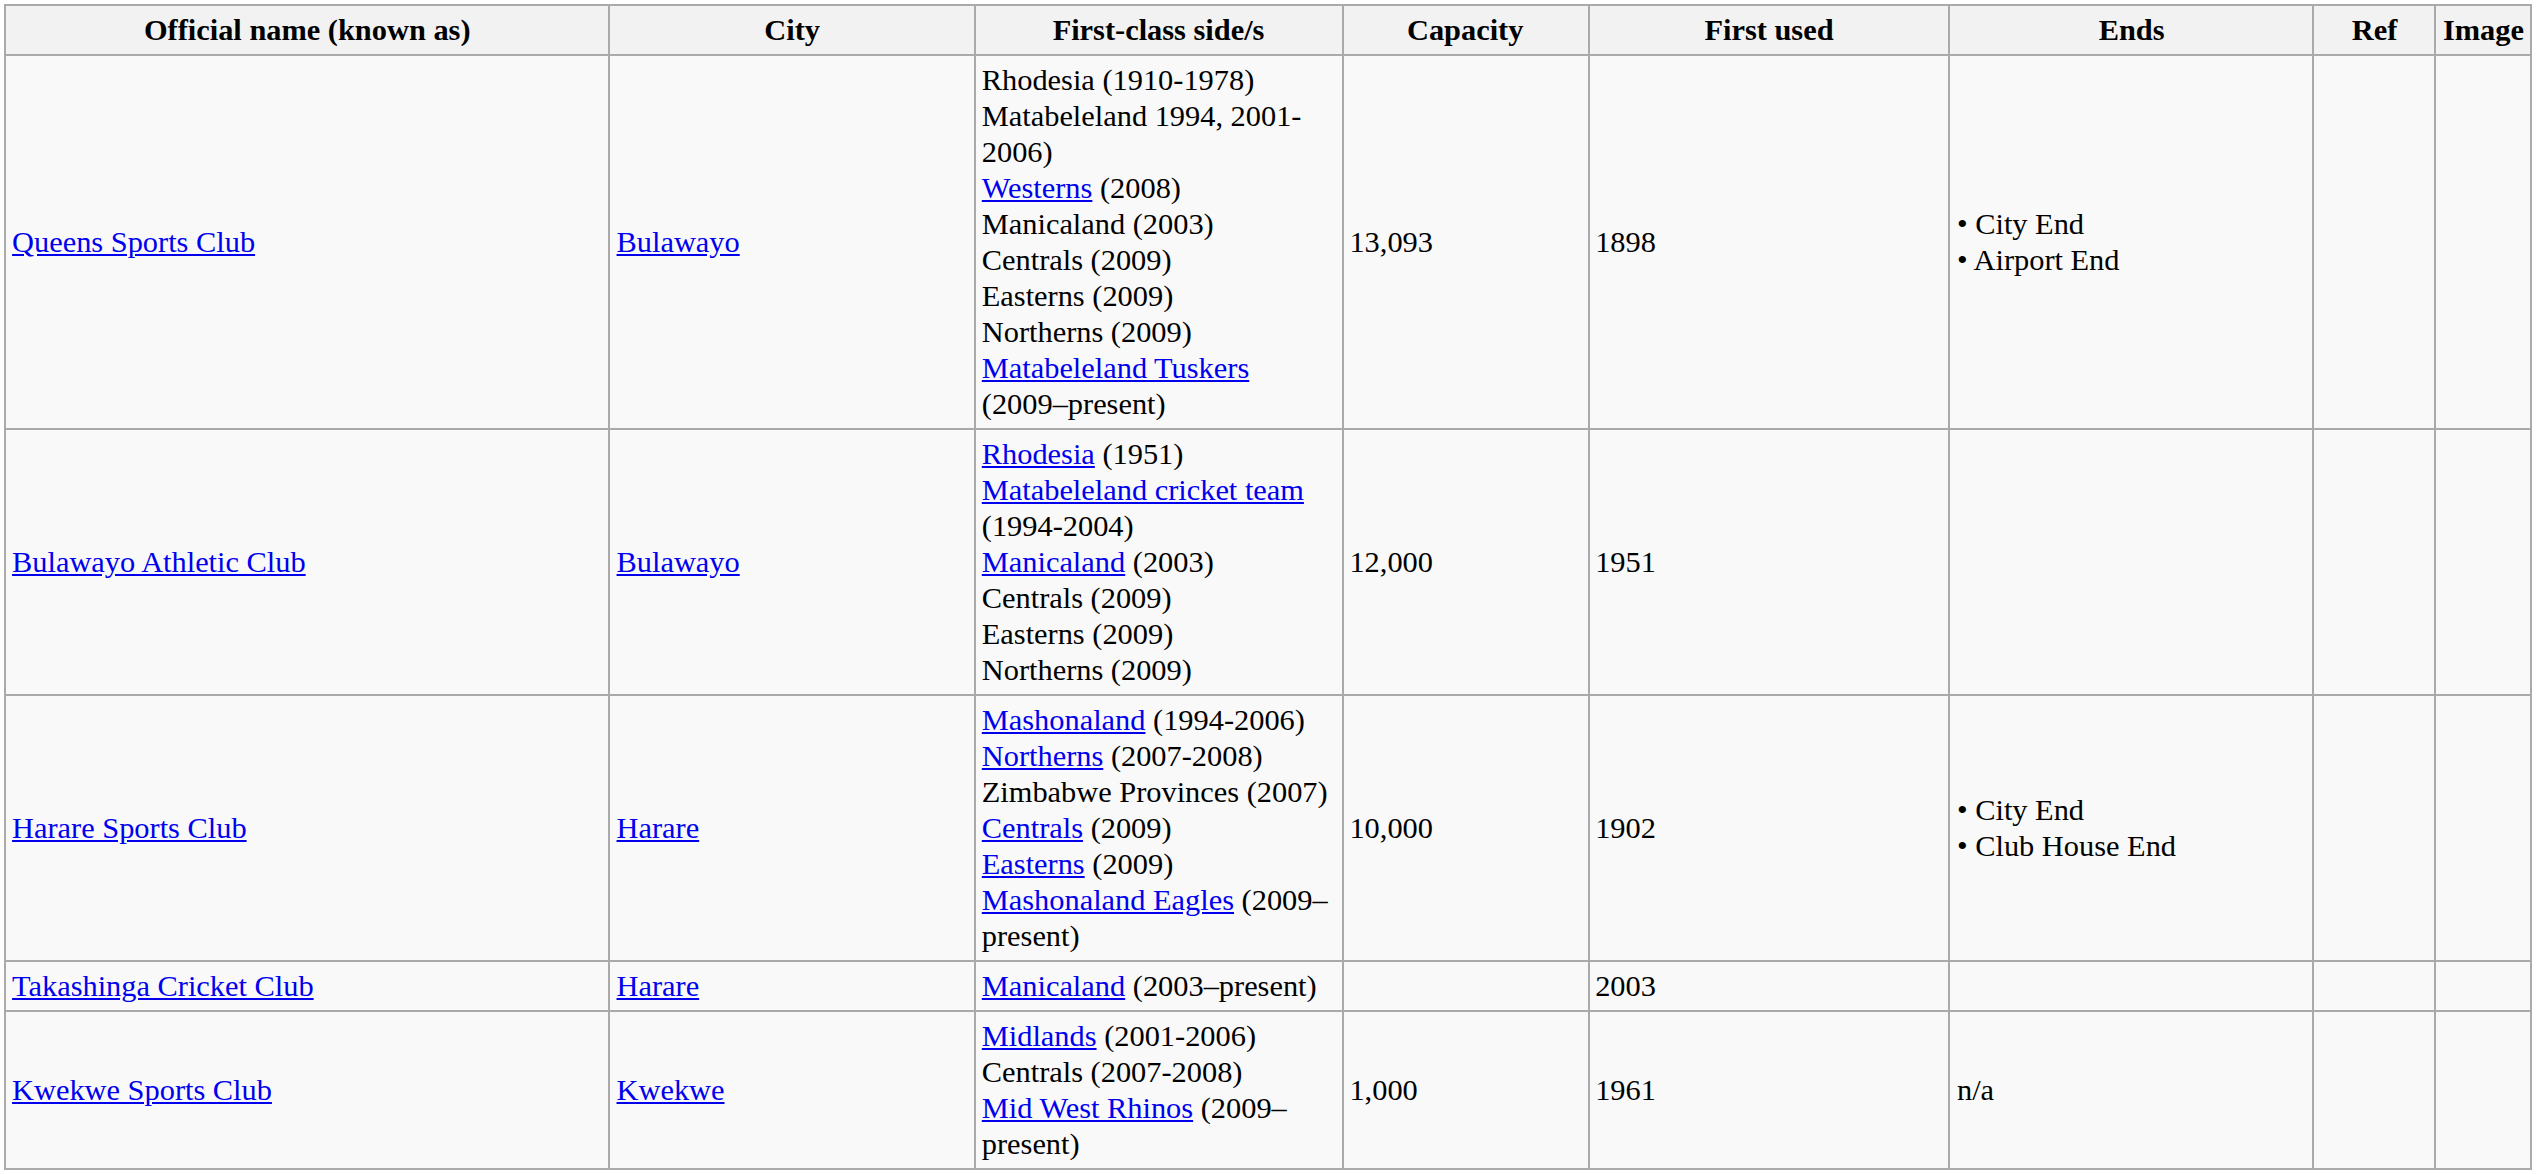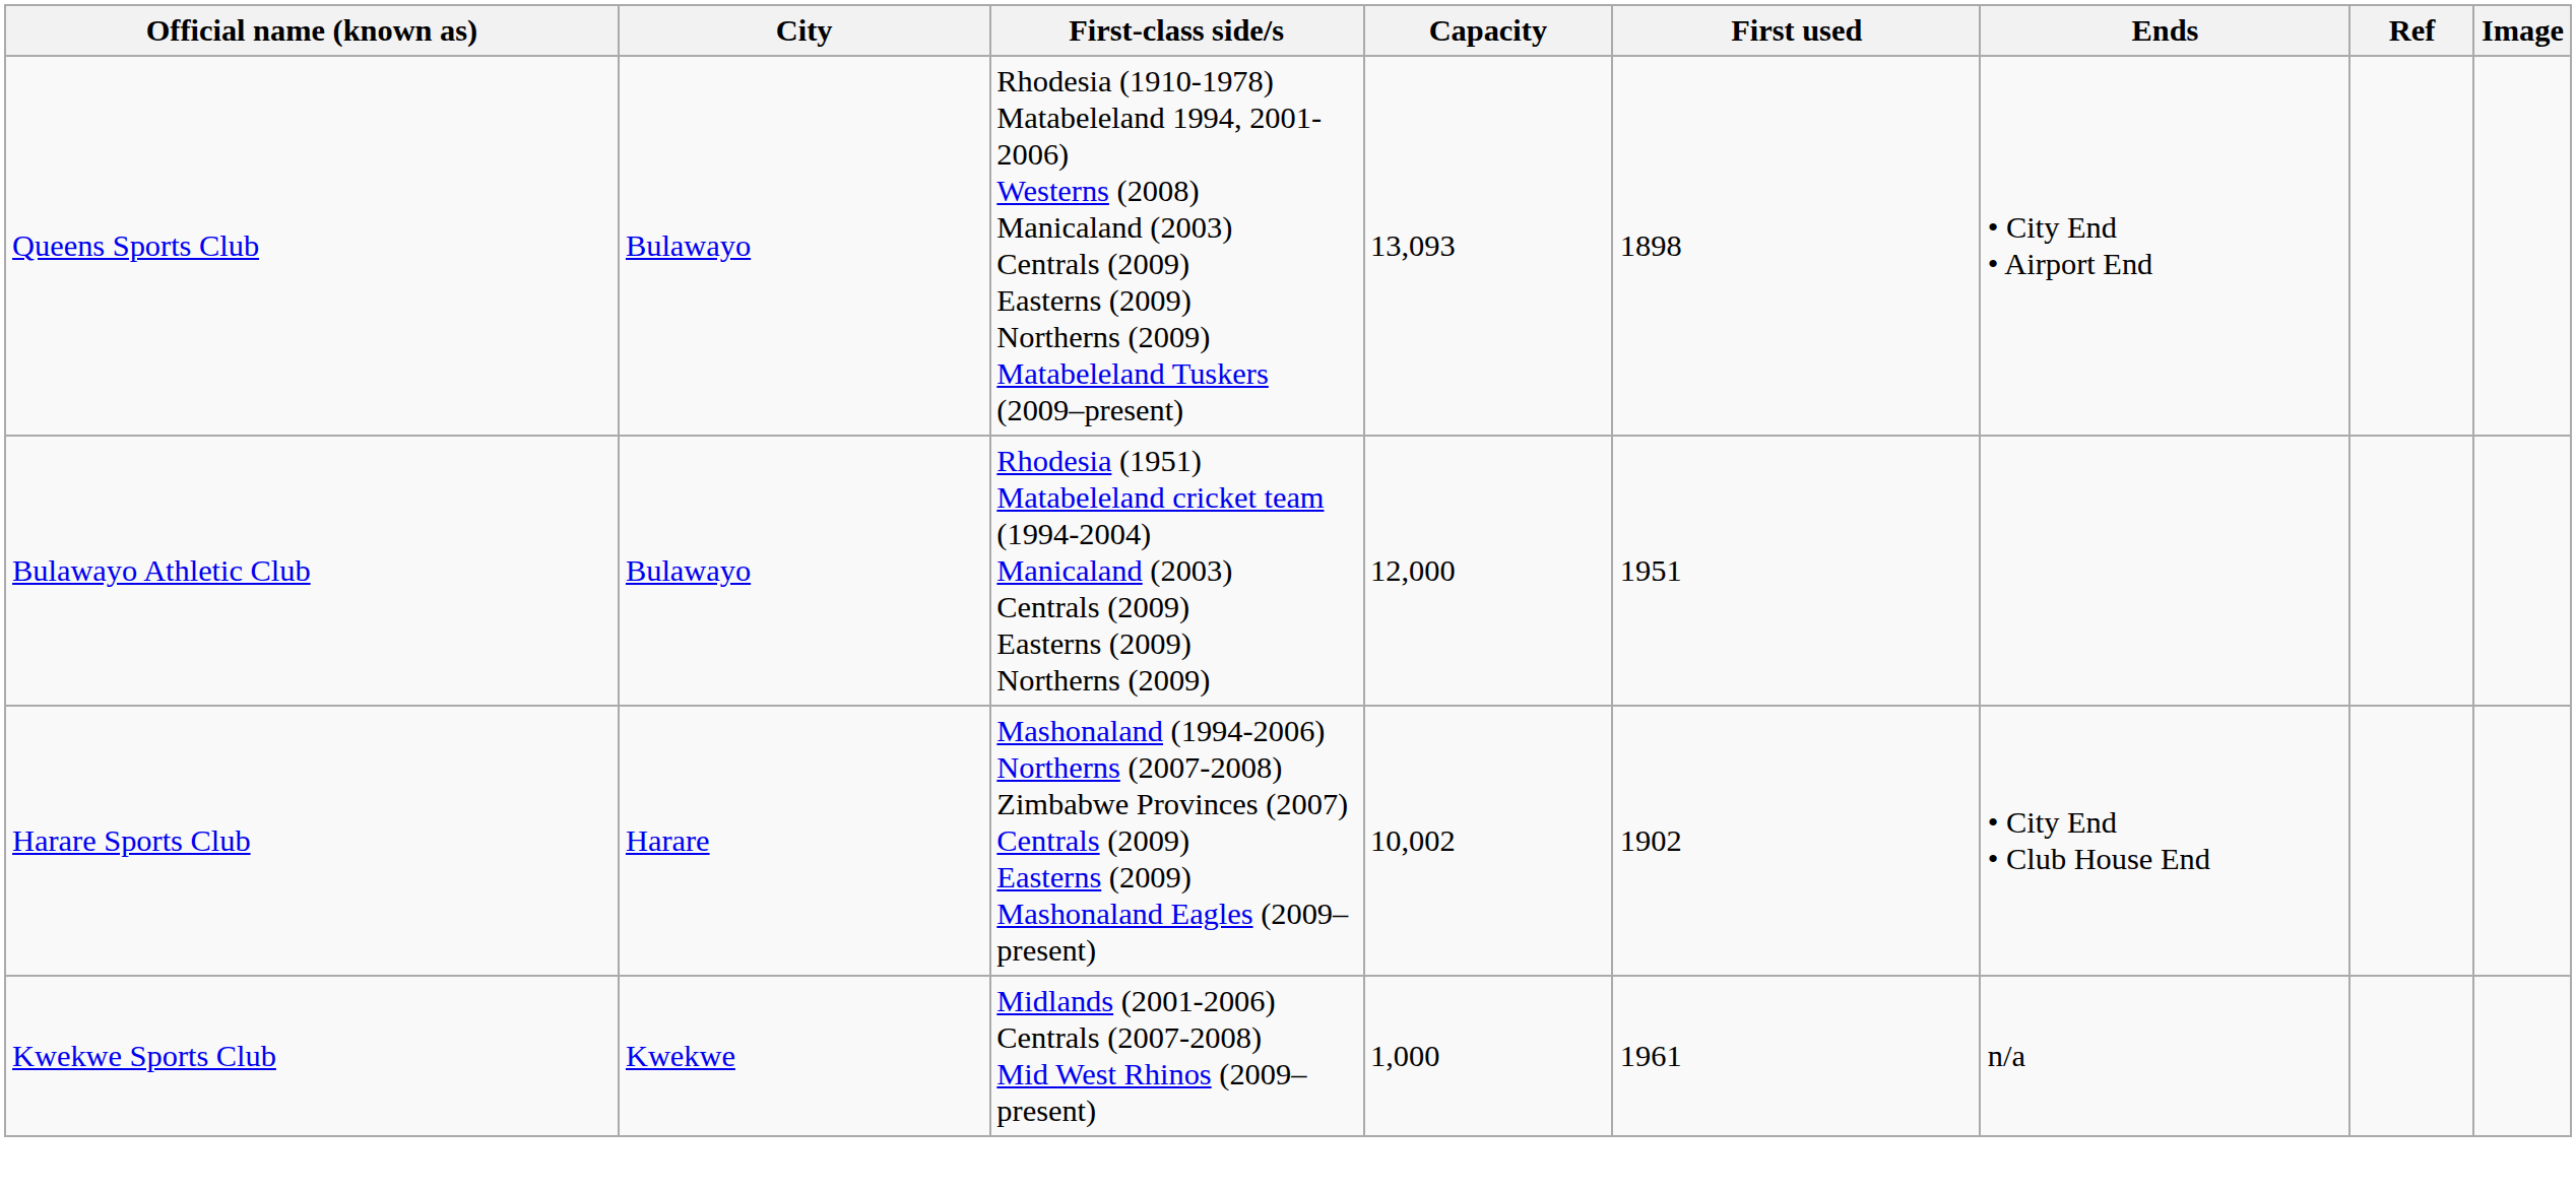 <table class="wikitable" style="font-size:95%;" width="100%">
 <tr>
 <th width=25%>Official name (known as)</th>
 <th width=15%>City</th>
 <th width=15%>First-class side/s</th>
 <th width=10%>Capacity</th>
 <th width=15%>First used</th>
 <th width=15%>Ends</th>
 <th width = 5%>Ref</th>
 <th>Image</th>
 </tr>
 <tr>
 <td><a href='#'>Queens Sports Club</a></td>
 <td><a href='#'>Bulawayo</a></td>
 <td>Rhodesia (1910-1978)<br>Matabeleland 1994, 2001-2006)<br><a href='#'>Westerns</a> (2008)<br>Manicaland (2003)<br>Centrals (2009)<br>Easterns (2009)<br>Northerns (2009)<br><a href='#'>Matabeleland Tuskers</a> (2009–present)</td>
 <td>13,093</td>
 <td>1898</td>
 <td>• City End<br>• Airport End</td>
 <td></td>
 <td></td>
 </tr>
 <tr>
 <td><a href='#'>Bulawayo Athletic Club</a></td>
 <td><a href='#'>Bulawayo</a></td>
 <td><a href='#'>Rhodesia</a> (1951)<br><a href='#'>Matabeleland cricket team</a> (1994-2004)<br><a href='#'>Manicaland</a> (2003)<br>Centrals (2009)<br>Easterns (2009)<br>Northerns (2009)</td>
 <td>12,000</td>
 <td>1951</td>
 <td></td>
 <td></td>
 <td></td>
 </tr>
 <tr>
 <td><a href='#'>Harare Sports Club</a></td>
 <td><a href='#'>Harare</a></td>
 <td><a href='#'>Mashonaland</a> (1994-2006)<br><a href='#'>Northerns</a> (2007-2008)<br>Zimbabwe Provinces (2007)<br><a href='#'>Centrals</a> (2009)<br><a href='#'>Easterns</a> (2009)<br><a href='#'>Mashonaland Eagles</a> (2009–present)</td>
-<td>10,000</td>
+<td>10,002</td>
 <td>1902</td>
 <td>• City End<br>• Club House End</td>
-<td></td>
-<td></td>
-</tr>
-<tr>
-<td><a href='#'>Takashinga Cricket Club</a></td>
-<td><a href='#'>Harare</a></td>
-<td><a href='#'>Manicaland</a> (2003–present)</td>
-<td></td>
-<td>2003</td>
-<td></td>
 <td></td>
 <td></td>
 </tr>
 <tr>
 <td><a href='#'>Kwekwe Sports Club</a></td>
 <td><a href='#'>Kwekwe</a></td>
 <td><a href='#'>Midlands</a> (2001-2006)<br>Centrals (2007-2008)<br><a href='#'>Mid West Rhinos</a> (2009–present)</td>
 <td>1,000</td>
 <td>1961</td>
 <td>n/a</td>
 <td></td>
 <td></td>
 </tr>
 <tr>
 </tr>
 </table>
